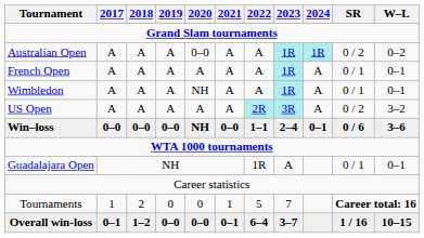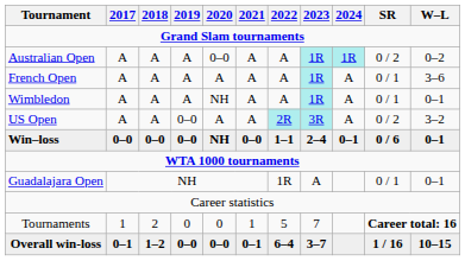 <table class="wikitable" style="text-align:center">
 <tr>
 <th>Tournament</th>
 <th><a href='#'>2017</a></th>
 <th><a href='#'>2018</a></th>
 <th><a href='#'>2019</a></th>
 <th><a href='#'>2020</a></th>
 <th><a href='#'>2021</a></th>
 <th><a href='#'>2022</a></th>
 <th><a href='#'>2023</a></th>
 <th><a href='#'>2024</a></th>
 <th>SR</th>
 <th>W–L</th>
 </tr>
 <tr>
 <td colspan="11"><strong><a href='#'>Grand Slam tournaments</a></strong></td>
 </tr>
 <tr>
 <td align="left"><a href='#'>Australian Open</a></td>
 <td>A</td>
 <td>A</td>
 <td>A</td>
 <td>0–0</td>
 <td>A</td>
 <td>A</td>
 <td bgcolor="afeeee"><a href='#'>1R</a></td>
 <td bgcolor="afeeee"><a href='#'>1R</a></td>
 <td>0 / 2</td>
 <td>0–2</td>
 </tr>
 <tr>
 <td align="left"><a href='#'>French Open</a></td>
 <td>A</td>
 <td>A</td>
 <td>A</td>
 <td>A</td>
 <td>A</td>
 <td>A</td>
 <td bgcolor="afeeee"><a href='#'>1R</a></td>
 <td>A</td>
 <td>0 / 1</td>
-<td>0–1</td>
+<td>3–6</td>
 </tr>
 <tr>
 <td align="left"><a href='#'>Wimbledon</a></td>
 <td>A</td>
 <td>A</td>
 <td>A</td>
 <td>NH</td>
 <td>A</td>
 <td>A</td>
 <td bgcolor="afeeee"><a href='#'>1R</a></td>
 <td>A</td>
 <td>0 / 1</td>
 <td>0–1</td>
 </tr>
 <tr>
 <td align="left"><a href='#'>US Open</a></td>
 <td>A</td>
 <td>A</td>
-<td>A</td>
+<td>0–0</td>
 <td>A</td>
 <td>A</td>
 <td bgcolor="afeeee"><a href='#'>2R</a></td>
 <td bgcolor="afeeee"><a href='#'>3R</a></td>
 <td>A</td>
 <td>0 / 2</td>
 <td>3–2</td>
 </tr>
 <tr style="background:#efefef;font-weight:bold">
 <td align="left">Win–loss</td>
 <td>0–0</td>
 <td>0–0</td>
 <td>0–0</td>
 <td>NH</td>
 <td>0–0</td>
 <td>1–1</td>
 <td>2–4</td>
 <td>0–1</td>
 <td>0 / 6</td>
-<td>3–6</td>
+<td>0–1</td>
 </tr>
 <tr>
 <td colspan="11"><strong><a href='#'>WTA 1000 tournaments</a></strong></td>
 </tr>
 <tr>
 <td><a href='#'>Guadalajara Open</a></td>
 <td colspan="5">NH</td>
 <td>1R</td>
 <td>A</td>
 <td></td>
 <td>0 / 1</td>
 <td>0–1</td>
 </tr>
 <tr>
 <td colspan="11">Career statistics</td>
 </tr>
 <tr>
 <td>Tournaments</td>
 <td>1</td>
 <td>2</td>
 <td>0</td>
 <td>0</td>
 <td>1</td>
 <td>5</td>
 <td>7</td>
 <td></td>
 <td colspan="3"><strong>Career total: 16</strong></td>
 </tr>
 <tr style="background:#efefef;font-weight:bold">
 <td>Overall win-loss</td>
 <td>0–1</td>
 <td>1–2</td>
 <td>0–0</td>
 <td>0–0</td>
 <td>0–1</td>
 <td>6–4</td>
 <td>3–7</td>
 <td></td>
 <td>1 / 16</td>
 <td>10–15</td>
 </tr>
 </table>
